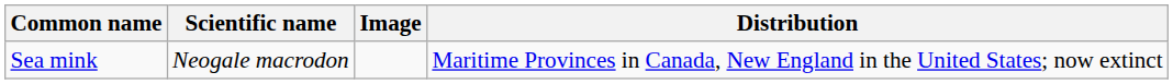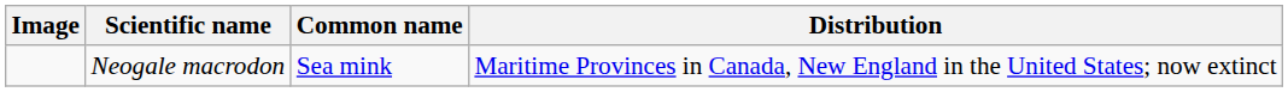 <table class="wikitable">
 <tr>
+<th>Image</th>
+<th>Scientific name</th>
 <th>Common name</th>
-<th>Scientific name</th>
-<th>Image</th>
 <th>Distribution</th>
 </tr>
 <tr>
+<td></td>
+<td><em>Neogale macrodon</em> </td>
 <td><a href='#'>Sea mink</a></td>
-<td><em>Neogale macrodon</em> </td>
-<td></td>
 <td><a href='#'>Maritime Provinces</a> in <a href='#'>Canada</a>, <a href='#'>New England</a> in the <a href='#'>United States</a>; now extinct</td>
 </tr>
 </table>
